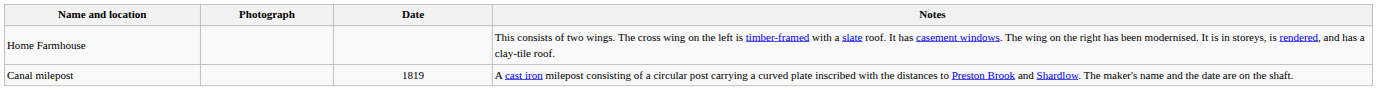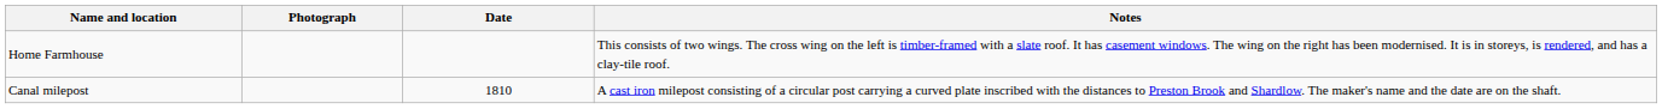 <table class="wikitable sortable plainrowheaders" style="width:100%;border:0px;text-align:left;line-height:150%;">
 <tr>
 <th scope="col"  style="width:150px">Name and location</th>
 <th scope="col"  style="width:100px" class="unsortable">Photograph</th>
 <th scope="col"  style="width:120px">Date</th>
 <th scope="col"  style="width:700px" class="unsortable">Notes</th>
 </tr>
 <tr>
 <td>Home Farmhouse<br><small></small></td>
 <td></td>
 <td align="center"></td>
 <td>This consists of two wings.  The cross wing on the left is <a href='#'>timber-framed</a> with a <a href='#'>slate</a> roof.  It has <a href='#'>casement windows</a>.  The wing on the right has been modernised.  It is in  storeys, is <a href='#'>rendered</a>, and has a clay-tile roof.</td>
 </tr>
 <tr>
 <td>Canal milepost<br><small></small></td>
 <td></td>
-<td align="center">1819</td>
+<td align="center">1810</td>
 <td>A <a href='#'>cast iron</a> milepost consisting of a circular post carrying a curved plate inscribed with the distances to <a href='#'>Preston Brook</a> and <a href='#'>Shardlow</a>.  The maker's name and the date are on the shaft.</td>
 </tr>
 <tr>
 </tr>
 </table>
